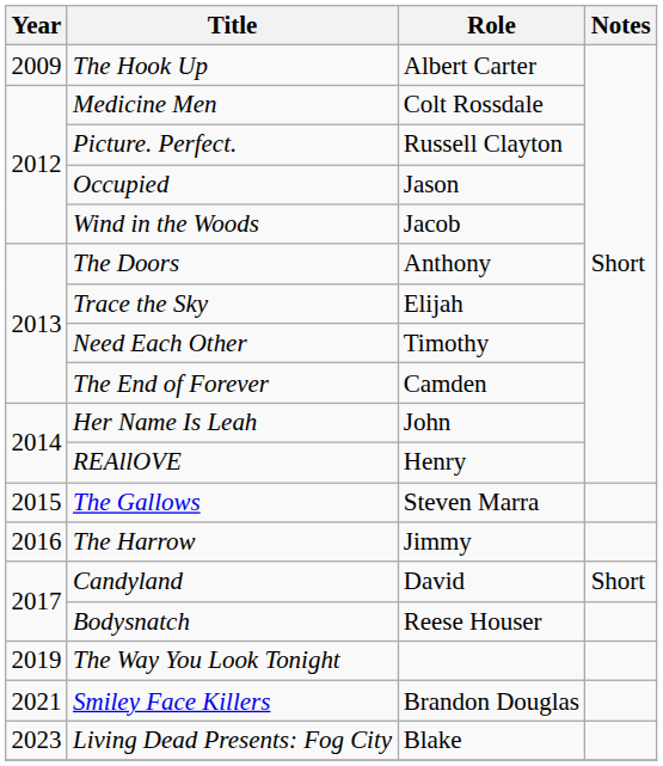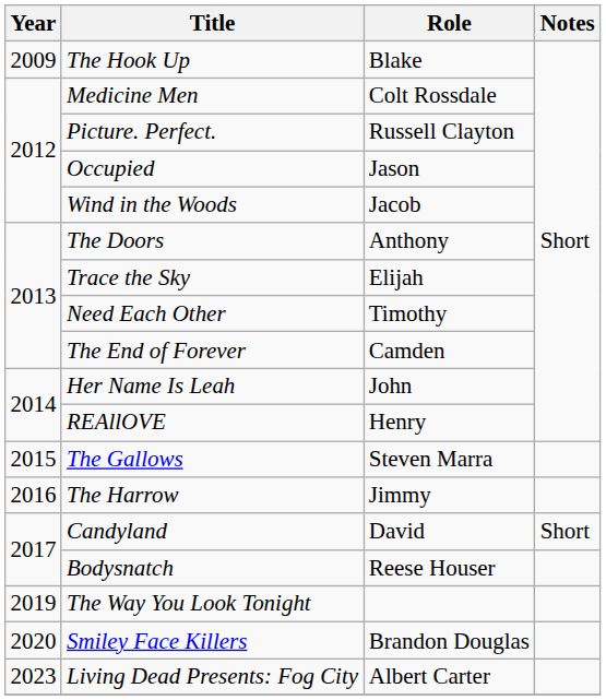 <table class="wikitable">
 <tr>
 <th>Year</th>
 <th>Title</th>
 <th>Role</th>
 <th>Notes</th>
 </tr>
 <tr>
 <td>2009</td>
 <td><em>The Hook Up</em></td>
-<td>Albert Carter</td>
+<td>Blake</td>
 <td rowspan="11">Short</td>
 </tr>
 <tr>
 <td rowspan="4">2012</td>
 <td><em>Medicine Men</em></td>
 <td>Colt Rossdale</td>
 </tr>
 <tr>
 <td><em>Picture. Perfect.</em></td>
 <td>Russell Clayton</td>
 </tr>
 <tr>
 <td><em>Occupied</em></td>
 <td>Jason</td>
 </tr>
 <tr>
 <td><em>Wind in the Woods</em></td>
 <td>Jacob</td>
 </tr>
 <tr>
 <td rowspan="4">2013</td>
 <td><em>The Doors</em></td>
 <td>Anthony</td>
 </tr>
 <tr>
 <td><em>Trace the Sky</em></td>
 <td>Elijah</td>
 </tr>
 <tr>
 <td><em>Need Each Other</em></td>
 <td>Timothy</td>
 </tr>
 <tr>
 <td><em>The End of Forever</em></td>
 <td>Camden</td>
 </tr>
 <tr>
 <td rowspan="2">2014</td>
 <td><em>Her Name Is Leah</em></td>
 <td>John</td>
 </tr>
 <tr>
 <td><em>REAllOVE</em></td>
 <td>Henry</td>
 </tr>
 <tr>
 <td>2015</td>
 <td><em><a href='#'>The Gallows</a></em></td>
 <td>Steven Marra</td>
 <td></td>
 </tr>
 <tr>
 <td>2016</td>
 <td><em>The Harrow</em></td>
 <td>Jimmy</td>
 <td></td>
 </tr>
 <tr>
 <td rowspan="2">2017</td>
 <td><em>Candyland</em></td>
 <td>David</td>
 <td>Short</td>
 </tr>
 <tr>
 <td><em>Bodysnatch</em></td>
 <td>Reese Houser</td>
 <td></td>
 </tr>
 <tr>
 <td>2019</td>
 <td><em>The Way You Look Tonight</em></td>
 <td></td>
 <td></td>
 </tr>
 <tr>
-<td>2021</td>
+<td>2020</td>
 <td><em><a href='#'>Smiley Face Killers</a></em></td>
 <td>Brandon Douglas</td>
 <td></td>
 </tr>
 <tr>
 <td>2023</td>
 <td><em>Living Dead Presents: Fog City</em></td>
-<td>Blake</td>
+<td>Albert Carter</td>
 <td></td>
 </tr>
 <tr>
 </tr>
 </table>
